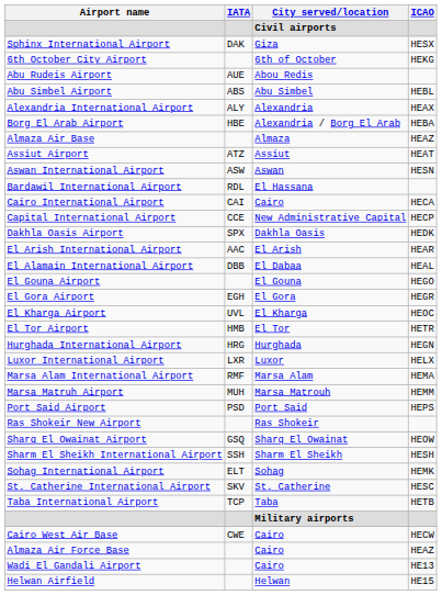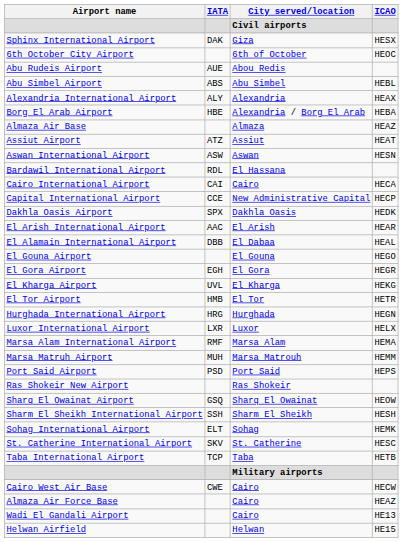 <table class="wikitable">
 <tr valign=baseline>
 <th>Airport name</th>
 <th><a href='#'>IATA</a></th>
 <th><a href='#'>City served/location</a></th>
 <th><a href='#'>ICAO</a></th>
 </tr>
 <tr bgcolor=#DDDDDD>
 <td> </td>
 <td> </td>
 <td><strong>Civil airports</strong></td>
 <td> </td>
 </tr>
 <tr valign=top>
 <td><a href='#'>Sphinx International Airport</a></td>
 <td>DAK</td>
 <td><a href='#'>Giza</a></td>
 <td>HESX</td>
 </tr>
 <tr valign=top>
 <td><a href='#'>6th October City Airport</a></td>
 <td></td>
 <td><a href='#'>6th of October</a></td>
-<td>HEKG</td>
+<td>HEOC</td>
 </tr>
 <tr valign=top>
 <td><a href='#'>Abu Rudeis Airport</a></td>
 <td>AUE</td>
 <td><a href='#'>Abou Redis</a></td>
 <td> </td>
 </tr>
 <tr valign=top>
 <td><a href='#'>Abu Simbel Airport</a></td>
 <td>ABS</td>
 <td><a href='#'>Abu Simbel</a></td>
 <td>HEBL</td>
 </tr>
 <tr valign=top>
 <td><a href='#'>Alexandria International Airport</a></td>
 <td>ALY</td>
 <td><a href='#'>Alexandria</a></td>
 <td>HEAX</td>
 </tr>
 <tr valign=top>
 <td><a href='#'>Borg El Arab Airport</a></td>
 <td>HBE</td>
 <td><a href='#'>Alexandria</a> / <a href='#'>Borg El Arab</a></td>
 <td>HEBA</td>
 </tr>
 <tr valign=top>
 <td><a href='#'>Almaza Air Base</a></td>
 <td> </td>
 <td><a href='#'>Almaza</a></td>
 <td>HEAZ</td>
 </tr>
 <tr valign=top>
 <td><a href='#'>Assiut Airport</a></td>
 <td>ATZ</td>
 <td><a href='#'>Assiut</a></td>
 <td>HEAT</td>
 </tr>
 <tr valign=top>
 <td><a href='#'>Aswan International Airport</a></td>
 <td>ASW</td>
 <td><a href='#'>Aswan</a></td>
 <td>HESN</td>
 </tr>
 <tr valign=top>
 <td><a href='#'>Bardawil International Airport</a></td>
 <td>RDL</td>
 <td><a href='#'>El Hassana</a></td>
 <td></td>
 </tr>
 <tr valign=top>
 <td><a href='#'>Cairo International Airport</a></td>
 <td>CAI</td>
 <td><a href='#'>Cairo</a></td>
 <td>HECA</td>
 </tr>
 <tr valign=top>
 <td><a href='#'>Capital International Airport</a></td>
 <td>CCE</td>
 <td><a href='#'>New Administrative Capital</a></td>
 <td>HECP</td>
 </tr>
 <tr valign=top>
 <td><a href='#'>Dakhla Oasis Airport</a></td>
 <td>SPX</td>
 <td><a href='#'>Dakhla Oasis</a></td>
 <td>HEDK</td>
 </tr>
 <tr valign=top>
 <td><a href='#'>El Arish International Airport</a></td>
 <td>AAC</td>
 <td><a href='#'>El Arish</a></td>
 <td>HEAR</td>
 </tr>
 <tr valign=top>
 <td><a href='#'>El Alamain International Airport</a></td>
 <td>DBB</td>
 <td><a href='#'>El Dabaa</a></td>
 <td>HEAL</td>
 </tr>
 <tr valign=top>
 <td><a href='#'>El Gouna Airport</a></td>
 <td> </td>
 <td><a href='#'>El Gouna</a></td>
 <td>HEGO</td>
 </tr>
 <tr valign=top>
 <td><a href='#'>El Gora Airport</a></td>
 <td>EGH</td>
 <td><a href='#'>El Gora</a></td>
 <td>HEGR</td>
 </tr>
 <tr valign=top>
 <td><a href='#'>El Kharga Airport</a></td>
 <td>UVL</td>
 <td><a href='#'>El Kharga</a></td>
-<td>HEOC</td>
+<td>HEKG</td>
 </tr>
 <tr valign=top>
 <td><a href='#'>El Tor Airport</a></td>
 <td>HMB</td>
 <td><a href='#'>El Tor</a></td>
 <td>HETR</td>
 </tr>
 <tr valign=top>
 <td><a href='#'>Hurghada International Airport</a></td>
 <td>HRG</td>
 <td><a href='#'>Hurghada</a></td>
 <td>HEGN</td>
 </tr>
 <tr valign=top>
 <td><a href='#'>Luxor International Airport</a></td>
 <td>LXR</td>
 <td><a href='#'>Luxor</a></td>
 <td>HELX</td>
 </tr>
 <tr valign=top>
 <td><a href='#'>Marsa Alam International Airport</a></td>
 <td>RMF</td>
 <td><a href='#'>Marsa Alam</a></td>
 <td>HEMA</td>
 </tr>
 <tr valign=top>
 <td><a href='#'>Marsa Matruh Airport</a></td>
 <td>MUH</td>
 <td><a href='#'>Marsa Matrouh</a></td>
 <td>HEMM</td>
 </tr>
 <tr valign=top>
 <td><a href='#'>Port Said Airport</a></td>
 <td>PSD</td>
 <td><a href='#'>Port Said</a></td>
 <td>HEPS</td>
 </tr>
 <tr valign=top>
 <td><a href='#'>Ras Shokeir New Airport</a></td>
 <td> </td>
 <td><a href='#'>Ras Shokeir</a></td>
 <td> </td>
 </tr>
 <tr valign=top>
 <td><a href='#'>Sharq El Owainat Airport</a></td>
 <td>GSQ</td>
 <td><a href='#'>Sharq El Owainat</a></td>
 <td>HEOW</td>
 </tr>
 <tr valign=top>
 <td><a href='#'>Sharm El Sheikh International Airport</a></td>
 <td>SSH</td>
 <td><a href='#'>Sharm El Sheikh</a></td>
 <td>HESH</td>
 </tr>
 <tr valign=top>
 <td><a href='#'>Sohag International Airport</a></td>
 <td>ELT</td>
 <td><a href='#'>Sohag</a></td>
 <td>HEMK</td>
 </tr>
 <tr valign=top>
 <td><a href='#'>St. Catherine International Airport</a></td>
 <td>SKV</td>
 <td><a href='#'>St. Catherine</a></td>
 <td>HESC</td>
 </tr>
 <tr valign=top>
 <td><a href='#'>Taba International Airport</a></td>
 <td>TCP</td>
 <td><a href='#'>Taba</a></td>
 <td>HETB</td>
 </tr>
 <tr bgcolor=#DDDDDD>
 <td> </td>
 <td> </td>
 <td><strong>Military airports</strong></td>
 <td> </td>
 </tr>
 <tr valign=top>
 <td><a href='#'>Cairo West Air Base</a></td>
 <td>CWE</td>
 <td><a href='#'>Cairo</a></td>
 <td>HECW</td>
 </tr>
 <tr valign=top>
 <td><a href='#'>Almaza Air Force Base</a></td>
 <td> </td>
 <td><a href='#'>Cairo</a></td>
 <td>HEAZ</td>
 </tr>
 <tr valign=top>
 <td><a href='#'>Wadi El Gandali Airport</a></td>
 <td></td>
 <td><a href='#'>Cairo</a></td>
 <td>HE13</td>
 </tr>
 <tr valign=top>
 <td><a href='#'>Helwan Airfield</a></td>
 <td></td>
 <td><a href='#'>Helwan</a></td>
 <td>HE15</td>
 </tr>
 </table>
